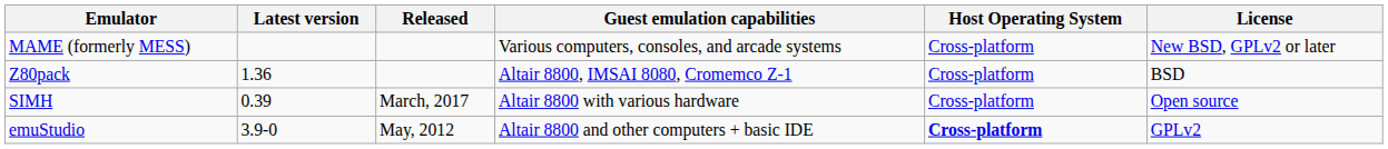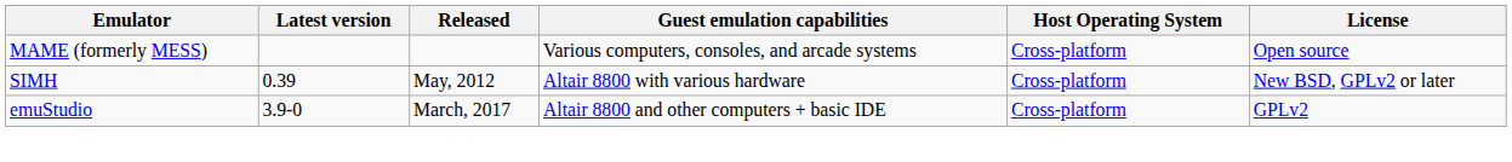 <table class="wikitable sortable" style="width:100%">
 <tr>
 <th>Emulator</th>
 <th>Latest version</th>
 <th>Released</th>
 <th>Guest emulation capabilities</th>
 <th>Host Operating System</th>
 <th>License</th>
 </tr>
 <tr>
 <td><a href='#'>MAME</a> (formerly <a href='#'>MESS</a>)</td>
 <td></td>
 <td></td>
 <td>Various computers, consoles, and arcade systems</td>
 <td><a href='#'>Cross-platform</a></td>
-<td><a href='#'>New BSD</a>, <a href='#'>GPLv2</a> or later</td>
-</tr>
-<tr>
-<td><a href='#'>Z80pack</a></td>
-<td>1.36</td>
-<td></td>
-<td><a href='#'>Altair 8800</a>, <a href='#'>IMSAI 8080</a>,  <a href='#'>Cromemco Z-1</a></td>
-<td><a href='#'>Cross-platform</a></td>
-<td>BSD</td>
+<td><a href='#'>Open source</a></td>
 </tr>
 <tr>
 <td><a href='#'>SIMH</a></td>
 <td>0.39</td>
-<td>March, 2017</td>
+<td>May, 2012</td>
 <td><a href='#'>Altair 8800</a> with various hardware</td>
 <td><a href='#'>Cross-platform</a></td>
-<td><a href='#'>Open source</a></td>
+<td><a href='#'>New BSD</a>, <a href='#'>GPLv2</a> or later</td>
 </tr>
 <tr>
 <td><a href='#'>emuStudio</a></td>
 <td>3.9-0</td>
-<td>May, 2012</td>
+<td>March, 2017</td>
 <td><a href='#'>Altair 8800</a> and other computers + basic IDE</td>
-<td><strong><a href='#'>Cross-platform</a></strong></td>
+<td><a href='#'>Cross-platform</a></td>
 <td><a href='#'>GPLv2</a></td>
 </tr>
 </table>
